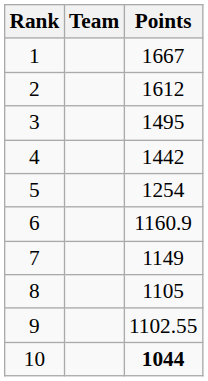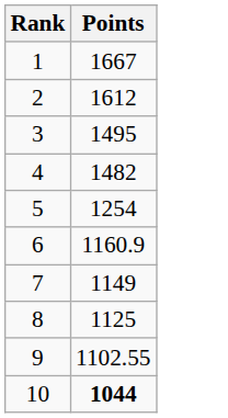 <table class="wikitable sortable">
 <tr>
 <th>Rank</th>
-<th>Team</th>
 <th>Points</th>
 </tr>
 <tr>
 <td align=center>1</td>
-<td></td>
 <td align=center>1667</td>
 </tr>
 <tr>
 <td align=center>2</td>
-<td></td>
 <td align=center>1612</td>
 </tr>
 <tr>
 <td align=center>3</td>
-<td></td>
 <td align=center>1495</td>
 </tr>
 <tr>
 <td align=center>4</td>
-<td></td>
-<td align=center>1442</td>
+<td align=center>1482</td>
 </tr>
 <tr>
 <td align=center>5</td>
-<td></td>
 <td align=center>1254</td>
 </tr>
 <tr>
 <td align=center>6</td>
-<td></td>
 <td align=center>1160.9</td>
 </tr>
 <tr>
 <td align=center>7</td>
-<td></td>
 <td align=center>1149</td>
 </tr>
 <tr>
 <td align=center>8</td>
-<td></td>
-<td align=center>1105</td>
+<td align=center>1125</td>
 </tr>
 <tr>
 <td align=center>9</td>
-<td></td>
 <td align=center>1102.55</td>
 </tr>
 <tr>
 <td align=center>10</td>
-<td></td>
 <td align=center><strong>1044</strong></td>
 </tr>
 </table>
